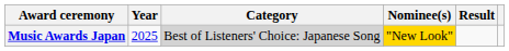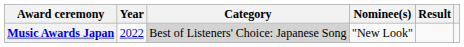 <table class="wikitable plainrowheaders">
 <tr>
 <th scope="col">Award ceremony</th>
 <th scope="col">Year</th>
 <th scope="col">Category</th>
 <th scope="col">Nominee(s)</th>
 <th scope="col">Result</th>
 <th scope="col" class="unsortable"></th>
 </tr>
 <tr>
 <th scope="row"><a href='#'>Music Awards Japan</a></th>
-<td style="text-align:center"><a href='#'>2025</a></td>
+<td style="text-align:center"><a href='#'>2022</a></td>
 <td style="background: lightgrey;">Best of Listeners' Choice: Japanese Song</td>
-<td style="background: gold;">"New Look"</td>
+<td>"New Look"</td>
 <td></td>
 <td style="text-align:center"></td>
 </tr>
 </table>
